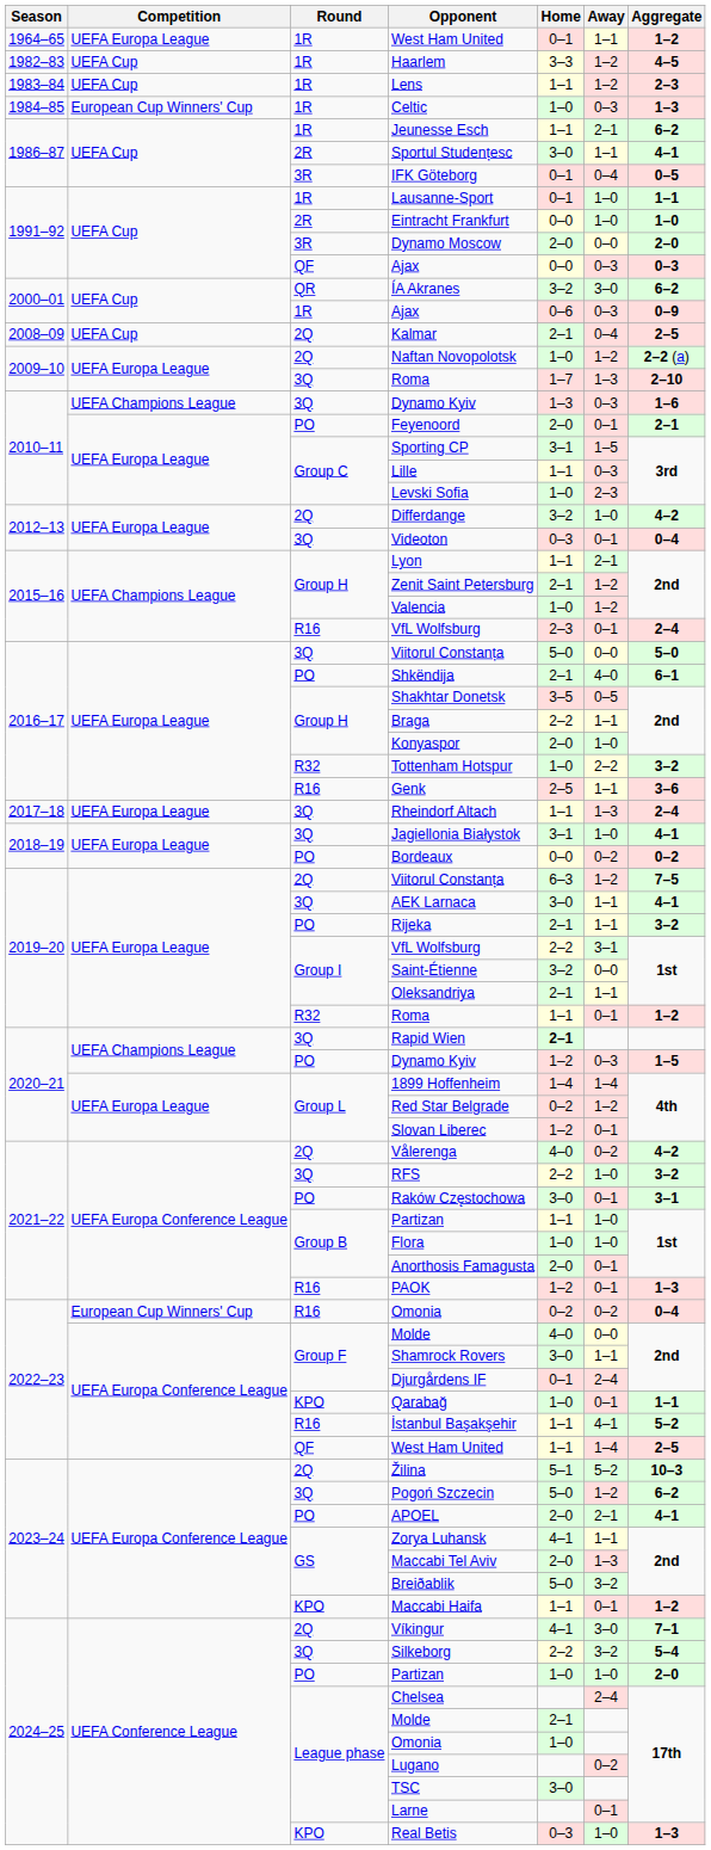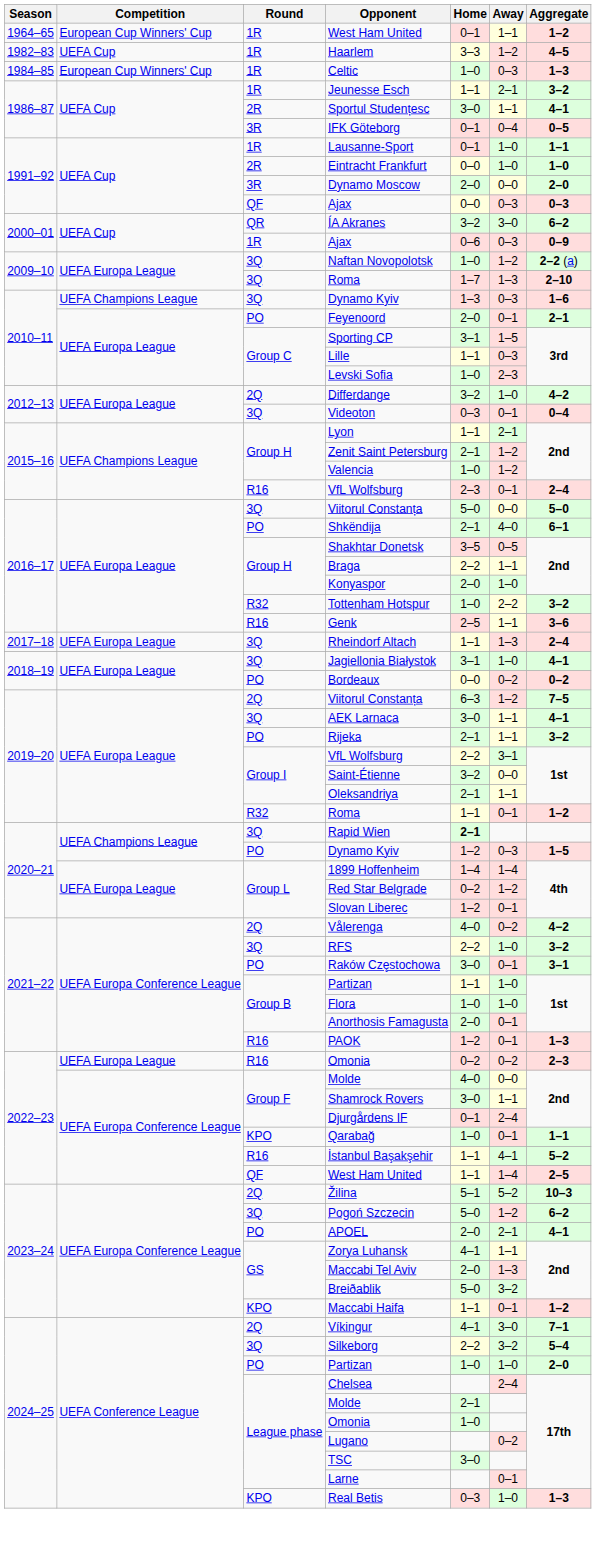 <table class="wikitable">
 <tr>
 <th>Season</th>
 <th>Competition</th>
 <th>Round</th>
 <th>Opponent</th>
 <th>Home</th>
 <th>Away</th>
 <th>Aggregate</th>
 </tr>
 <tr>
 <td><a href='#'>1964–65</a></td>
-<td><a href='#'>UEFA Europa League</a></td>
+<td><a href='#'>European Cup Winners' Cup</a></td>
 <td><a href='#'>1R</a></td>
 <td> <a href='#'>West Ham United</a></td>
 <td style="text-align:center;background:#fdd">0–1</td>
 <td style="text-align:center;background:#ffd">1–1</td>
 <td style="text-align:center;background:#fdd"><strong>1–2</strong></td>
 </tr>
 <tr>
 <td><a href='#'>1982–83</a></td>
 <td><a href='#'>UEFA Cup</a></td>
 <td><a href='#'>1R</a></td>
 <td> <a href='#'>Haarlem</a></td>
 <td style="text-align:center;background:#ffd">3–3</td>
 <td style="text-align:center;background:#fdd">1–2</td>
 <td style="text-align:center;background:#fdd"><strong>4–5</strong></td>
-</tr>
-<tr>
-<td><a href='#'>1983–84</a></td>
-<td><a href='#'>UEFA Cup</a></td>
-<td><a href='#'>1R</a></td>
-<td> <a href='#'>Lens</a></td>
-<td style="text-align:center;background:#ffd">1–1</td>
-<td style="text-align:center;background:#fdd">1–2</td>
-<td style="text-align:center;background:#fdd"><strong>2–3</strong></td>
 </tr>
 <tr>
 <td><a href='#'>1984–85</a></td>
 <td><a href='#'>European Cup Winners' Cup</a></td>
 <td><a href='#'>1R</a></td>
 <td> <a href='#'>Celtic</a></td>
 <td style="text-align:center;background:#dfd">1–0</td>
 <td style="text-align:center;background:#fdd">0–3</td>
 <td style="text-align:center;background:#fdd"><strong>1–3</strong></td>
 </tr>
 <tr>
 <td rowspan="3"><a href='#'>1986–87</a></td>
 <td rowspan="3"><a href='#'>UEFA Cup</a></td>
 <td><a href='#'>1R</a></td>
 <td> <a href='#'>Jeunesse Esch</a></td>
 <td style="text-align:center;background:#ffd">1–1</td>
 <td style="text-align:center;background:#dfd">2–1</td>
-<td style="text-align:center;background:#dfd"><strong>6–2</strong></td>
+<td style="text-align:center;background:#dfd"><strong>3–2</strong></td>
 </tr>
 <tr>
 <td><a href='#'>2R</a></td>
 <td> <a href='#'>Sportul Studențesc</a></td>
 <td style="text-align:center;background:#dfd">3–0</td>
 <td style="text-align:center;background:#ffd">1–1</td>
 <td style="text-align:center;background:#dfd"><strong>4–1</strong></td>
 </tr>
 <tr>
 <td><a href='#'>3R</a></td>
 <td> <a href='#'>IFK Göteborg</a></td>
 <td style="text-align:center;background:#fdd">0–1</td>
 <td style="text-align:center;background:#fdd">0–4</td>
 <td style="text-align:center;background:#fdd"><strong>0–5</strong></td>
 </tr>
 <tr>
 <td rowspan="4"><a href='#'>1991–92</a></td>
 <td rowspan="4"><a href='#'>UEFA Cup</a></td>
 <td><a href='#'>1R</a></td>
 <td> <a href='#'>Lausanne-Sport</a></td>
 <td style="text-align:center;background:#fdd">0–1</td>
 <td style="text-align:center;background:#dfd">1–0 </td>
 <td style="text-align:center;background:#dfd"><strong>1–1</strong><br></td>
 </tr>
 <tr>
 <td><a href='#'>2R</a></td>
 <td> <a href='#'>Eintracht Frankfurt</a></td>
 <td style="text-align:center;background:#ffd">0–0</td>
 <td style="text-align:center;background:#dfd">1–0</td>
 <td style="text-align:center;background:#dfd"><strong>1–0</strong></td>
 </tr>
 <tr>
 <td><a href='#'>3R</a></td>
 <td> <a href='#'>Dynamo Moscow</a></td>
 <td style="text-align:center;background:#dfd">2–0</td>
 <td style="text-align:center;background:#ffd">0–0</td>
 <td style="text-align:center;background:#dfd"><strong>2–0</strong></td>
 </tr>
 <tr>
 <td><a href='#'>QF</a></td>
 <td> <a href='#'>Ajax</a></td>
 <td style="text-align:center;background:#ffd">0–0</td>
 <td style="text-align:center;background:#fdd">0–3</td>
 <td style="text-align:center;background:#fdd"><strong>0–3</strong></td>
 </tr>
 <tr>
 <td rowspan="2"><a href='#'>2000–01</a></td>
 <td rowspan="2"><a href='#'>UEFA Cup</a></td>
 <td><a href='#'>QR</a></td>
 <td> <a href='#'>ÍA Akranes</a></td>
 <td style="text-align:center;background:#dfd">3–2</td>
 <td style="text-align:center;background:#dfd">3–0</td>
 <td style="text-align:center;background:#dfd"><strong>6–2</strong></td>
 </tr>
 <tr>
 <td><a href='#'>1R</a></td>
 <td> <a href='#'>Ajax</a></td>
 <td style="text-align:center;background:#fdd">0–6</td>
 <td style="text-align:center;background:#fdd">0–3</td>
 <td style="text-align:center;background:#fdd"><strong>0–9</strong></td>
 </tr>
 <tr>
-<td><a href='#'>2008–09</a></td>
-<td><a href='#'>UEFA Cup</a></td>
-<td><a href='#'>2Q</a></td>
-<td> <a href='#'>Kalmar</a></td>
-<td style="text-align:center;background:#dfd">2–1</td>
-<td style="text-align:center;background:#fdd">0–4</td>
-<td style="text-align:center;background:#fdd"><strong>2–5</strong></td>
-</tr>
-<tr>
 <td rowspan="2"><a href='#'>2009–10</a></td>
 <td rowspan="2"><a href='#'>UEFA Europa League</a></td>
-<td><a href='#'>2Q</a></td>
+<td><a href='#'>3Q</a></td>
 <td> <a href='#'>Naftan Novopolotsk</a></td>
 <td style="text-align:center;background:#dfd">1–0</td>
 <td style="text-align:center;background:#fdd">1–2</td>
 <td style="text-align:center;background:#dfd"><strong>2–2</strong> (<a href='#'>a</a>)</td>
 </tr>
 <tr>
 <td><a href='#'>3Q</a></td>
 <td> <a href='#'>Roma</a></td>
 <td style="text-align:center;background:#fdd">1–7</td>
 <td style="text-align:center;background:#fdd">1–3</td>
 <td style="text-align:center;background:#fdd"><strong>2–10</strong></td>
 </tr>
 <tr>
 <td rowspan="5"><a href='#'>2010–11</a></td>
 <td><a href='#'>UEFA Champions League</a></td>
 <td><a href='#'>3Q</a></td>
 <td> <a href='#'>Dynamo Kyiv</a></td>
 <td style="text-align:center;background:#fdd">1–3</td>
 <td style="text-align:center;background:#fdd">0–3</td>
 <td style="text-align:center;background:#fdd"><strong>1–6</strong></td>
 </tr>
 <tr>
 <td rowspan="4"><a href='#'>UEFA Europa League</a></td>
 <td><a href='#'>PO</a></td>
 <td> <a href='#'>Feyenoord</a></td>
 <td style="text-align:center;background:#dfd">2–0</td>
 <td style="text-align:center;background:#fdd">0–1</td>
 <td style="text-align:center;background:#dfd"><strong>2–1</strong></td>
 </tr>
 <tr>
 <td rowspan="3"><a href='#'>Group C</a></td>
 <td> <a href='#'>Sporting CP</a></td>
 <td style="text-align:center;background:#dfd">3–1</td>
 <td style="text-align:center;background:#fdd">1–5</td>
 <td rowspan="3" style="text-align:center"><strong>3rd</strong></td>
 </tr>
 <tr>
 <td> <a href='#'>Lille</a></td>
 <td style="text-align:center;background:#ffd">1–1</td>
 <td style="text-align:center;background:#fdd">0–3</td>
 </tr>
 <tr>
 <td> <a href='#'>Levski Sofia</a></td>
 <td style="text-align:center;background:#dfd">1–0</td>
 <td style="text-align:center;background:#fdd">2–3</td>
 </tr>
 <tr>
 <td rowspan="2"><a href='#'>2012–13</a></td>
 <td rowspan="2"><a href='#'>UEFA Europa League</a></td>
 <td><a href='#'>2Q</a></td>
 <td> <a href='#'>Differdange</a></td>
 <td style="text-align:center;background:#dfd">3–2</td>
 <td style="text-align:center;background:#dfd">1–0</td>
 <td style="text-align:center;background:#dfd"><strong>4–2</strong></td>
 </tr>
 <tr>
 <td><a href='#'>3Q</a></td>
 <td> <a href='#'>Videoton</a></td>
 <td style="text-align:center;background:#fdd">0–3</td>
 <td style="text-align:center;background:#fdd">0–1</td>
 <td style="text-align:center;background:#fdd"><strong>0–4</strong></td>
 </tr>
 <tr>
 <td rowspan="4"><a href='#'>2015–16</a></td>
 <td rowspan="4"><a href='#'>UEFA Champions League</a></td>
 <td rowspan="3"><a href='#'>Group H</a></td>
 <td> <a href='#'>Lyon</a></td>
 <td style="text-align:center;background:#ffd">1–1</td>
 <td style="text-align:center;background:#dfd">2–1</td>
 <td rowspan="3" style="text-align:center"><strong>2nd</strong></td>
 </tr>
 <tr>
 <td> <a href='#'>Zenit Saint Petersburg</a></td>
 <td style="text-align:center;background:#dfd">2–1</td>
 <td style="text-align:center;background:#fdd">1–2</td>
 </tr>
 <tr>
 <td> <a href='#'>Valencia</a></td>
 <td style="text-align:center;background:#dfd">1–0</td>
 <td style="text-align:center;background:#fdd">1–2</td>
 </tr>
 <tr>
 <td><a href='#'>R16</a></td>
 <td> <a href='#'>VfL Wolfsburg</a></td>
 <td style="text-align:center;background:#fdd">2–3</td>
 <td style="text-align:center;background:#fdd">0–1</td>
 <td style="text-align:center;background:#fdd"><strong>2–4</strong></td>
 </tr>
 <tr>
 <td rowspan="7"><a href='#'>2016–17</a></td>
 <td rowspan="7"><a href='#'>UEFA Europa League</a></td>
 <td><a href='#'>3Q</a></td>
 <td> <a href='#'>Viitorul Constanța</a></td>
 <td style="text-align:center;background:#dfd">5–0</td>
 <td style="text-align:center;background:#ffd">0–0</td>
 <td style="text-align:center;background:#dfd"><strong>5–0</strong></td>
 </tr>
 <tr>
 <td><a href='#'>PO</a></td>
 <td> <a href='#'>Shkëndija</a></td>
 <td style="text-align:center;background:#dfd">2–1</td>
 <td style="text-align:center;background:#dfd">4–0</td>
 <td style="text-align:center;background:#dfd"><strong>6–1</strong></td>
 </tr>
 <tr>
 <td rowspan="3"><a href='#'>Group H</a></td>
 <td> <a href='#'>Shakhtar Donetsk</a></td>
 <td style="text-align:center;background:#fdd">3–5</td>
 <td style="text-align:center;background:#fdd">0–5</td>
 <td rowspan="3" style="text-align:center"><strong>2nd</strong></td>
 </tr>
 <tr>
 <td> <a href='#'>Braga</a></td>
 <td style="text-align:center;background:#ffd">2–2</td>
 <td style="text-align:center;background:#ffd">1–1</td>
 </tr>
 <tr>
 <td> <a href='#'>Konyaspor</a></td>
 <td style="text-align:center;background:#dfd">2–0</td>
 <td style="text-align:center;background:#dfd">1–0</td>
 </tr>
 <tr>
 <td><a href='#'>R32</a></td>
 <td> <a href='#'>Tottenham Hotspur</a></td>
 <td style="text-align:center;background:#dfd">1–0</td>
 <td style="text-align:center;background:#ffd">2–2</td>
 <td style="text-align:center;background:#dfd"><strong>3–2</strong></td>
 </tr>
 <tr>
 <td><a href='#'>R16</a></td>
 <td> <a href='#'>Genk</a></td>
 <td style="text-align:center;background:#fdd">2–5</td>
 <td style="text-align:center;background:#ffd">1–1</td>
 <td style="text-align:center;background:#fdd"><strong>3–6</strong></td>
 </tr>
 <tr>
 <td><a href='#'>2017–18</a></td>
 <td><a href='#'>UEFA Europa League</a></td>
 <td><a href='#'>3Q</a></td>
 <td> <a href='#'>Rheindorf Altach</a></td>
 <td style="text-align:center;background:#ffd">1–1</td>
 <td style="text-align:center;background:#fdd">1–3</td>
 <td style="text-align:center;background:#fdd"><strong>2–4</strong></td>
 </tr>
 <tr>
 <td rowspan="2"><a href='#'>2018–19</a></td>
 <td rowspan="2"><a href='#'>UEFA Europa League</a></td>
 <td><a href='#'>3Q</a></td>
 <td> <a href='#'>Jagiellonia Białystok</a></td>
 <td style="text-align:center;background:#dfd">3–1</td>
 <td style="text-align:center;background:#dfd">1–0</td>
 <td style="text-align:center;background:#dfd"><strong>4–1</strong></td>
 </tr>
 <tr>
 <td><a href='#'>PO</a></td>
 <td> <a href='#'>Bordeaux</a></td>
 <td style="text-align:center;background:#ffd">0–0</td>
 <td style="text-align:center;background:#fdd">0–2</td>
 <td style="text-align:center;background:#fdd"><strong>0–2</strong></td>
 </tr>
 <tr>
 <td rowspan="7"><a href='#'>2019–20</a></td>
 <td rowspan="7"><a href='#'>UEFA Europa League</a></td>
 <td><a href='#'>2Q</a></td>
 <td> <a href='#'>Viitorul Constanța</a></td>
 <td style="text-align:center;background:#dfd">6–3</td>
 <td style="text-align:center;background:#fdd">1–2</td>
 <td style="text-align:center;background:#dfd"><strong>7–5</strong></td>
 </tr>
 <tr>
 <td><a href='#'>3Q</a></td>
 <td> <a href='#'>AEK Larnaca</a></td>
 <td style="text-align:center;background:#dfd">3–0</td>
 <td style="text-align:center;background:#ffd">1–1</td>
 <td style="text-align:center;background:#dfd"><strong>4–1</strong></td>
 </tr>
 <tr>
 <td><a href='#'>PO</a></td>
 <td> <a href='#'>Rijeka</a></td>
 <td style="text-align:center;background:#dfd">2–1</td>
 <td style="text-align:center;background:#ffd">1–1</td>
 <td style="text-align:center;background:#dfd"><strong>3–2</strong></td>
 </tr>
 <tr>
 <td rowspan="3"><a href='#'>Group I</a></td>
 <td> <a href='#'>VfL Wolfsburg</a></td>
 <td style="text-align:center;background:#ffd">2–2</td>
 <td style="text-align:center;background:#dfd">3–1</td>
 <td rowspan="3" style="text-align:center"><strong>1st</strong></td>
 </tr>
 <tr>
 <td> <a href='#'>Saint-Étienne</a></td>
 <td style="text-align:center;background:#dfd">3–2</td>
 <td style="text-align:center;background:#ffd">0–0</td>
 </tr>
 <tr>
 <td> <a href='#'>Oleksandriya</a></td>
 <td style="text-align:center;background:#dfd">2–1</td>
 <td style="text-align:center;background:#ffd">1–1</td>
 </tr>
 <tr>
 <td><a href='#'>R32</a></td>
 <td> <a href='#'>Roma</a></td>
 <td style="text-align:center;background:#ffd">1–1</td>
 <td style="text-align:center;background:#fdd">0–1</td>
 <td style="text-align:center;background:#fdd"><strong>1–2</strong></td>
 </tr>
 <tr>
 <td rowspan="5"><a href='#'>2020–21</a></td>
 <td rowspan="2"><a href='#'>UEFA Champions League</a></td>
 <td><a href='#'>3Q</a></td>
 <td> <a href='#'>Rapid Wien</a></td>
 <td style="text-align:center;background:#dfd"><strong>2–1</strong></td>
 <td></td>
 <td></td>
 </tr>
 <tr>
 <td><a href='#'>PO</a></td>
 <td> <a href='#'>Dynamo Kyiv</a></td>
 <td style="text-align:center;background:#fdd">1–2</td>
 <td style="text-align:center;background:#fdd">0–3</td>
 <td style="text-align:center;background:#fdd"><strong>1–5</strong></td>
 </tr>
 <tr>
 <td rowspan="3"><a href='#'>UEFA Europa League</a></td>
 <td rowspan="3"><a href='#'>Group L</a></td>
 <td> <a href='#'>1899 Hoffenheim</a></td>
 <td style="text-align:center;background:#fdd">1–4</td>
 <td style="text-align:center;background:#fdd">1–4</td>
 <td rowspan="3" style="text-align:center"><strong>4th</strong></td>
 </tr>
 <tr>
 <td> <a href='#'>Red Star Belgrade</a></td>
 <td style="text-align:center;background:#fdd">0–2</td>
 <td style="text-align:center;background:#fdd">1–2</td>
 </tr>
 <tr>
 <td> <a href='#'>Slovan Liberec</a></td>
 <td style="text-align:center;background:#fdd">1–2</td>
 <td style="text-align:center;background:#fdd">0–1</td>
 </tr>
 <tr>
 <td rowspan="7"><a href='#'>2021–22</a></td>
 <td rowspan="7"><a href='#'>UEFA Europa Conference League</a></td>
 <td><a href='#'>2Q</a></td>
 <td> <a href='#'>Vålerenga</a></td>
 <td style="text-align:center;background:#dfd">4–0</td>
 <td style="text-align:center;background:#fdd">0–2</td>
 <td style="text-align:center;background:#dfd"><strong>4−2</strong></td>
 </tr>
 <tr>
 <td><a href='#'>3Q</a></td>
 <td> <a href='#'>RFS</a></td>
 <td style="text-align:center;background:#ffd">2–2</td>
 <td style="text-align:center;background:#dfd">1–0</td>
 <td style="text-align:center;background:#dfd"><strong>3–2</strong></td>
 </tr>
 <tr>
 <td><a href='#'>PO</a></td>
 <td> <a href='#'>Raków Częstochowa</a></td>
 <td style="text-align:center;background:#dfd">3–0</td>
 <td style="text-align:center;background:#fdd">0–1</td>
 <td style="text-align:center;background:#dfd"><strong>3–1</strong></td>
 </tr>
 <tr>
 <td rowspan="3"><a href='#'>Group B</a></td>
 <td> <a href='#'>Partizan</a></td>
 <td style="text-align:center;background:#ffd">1–1</td>
 <td style="text-align:center;background:#dfd">1–0</td>
 <td rowspan="3" style="text-align:center"><strong>1st</strong></td>
 </tr>
 <tr>
 <td> <a href='#'>Flora</a></td>
 <td style="text-align:center;background:#dfd">1–0</td>
 <td style="text-align:center;background:#dfd">1–0</td>
 </tr>
 <tr>
 <td> <a href='#'>Anorthosis Famagusta</a></td>
 <td style="text-align:center;background:#dfd">2–0</td>
 <td style="text-align:center;background:#fdd">0–1</td>
 </tr>
 <tr>
 <td><a href='#'>R16</a></td>
 <td> <a href='#'>PAOK</a></td>
 <td style="text-align:center;background:#fdd">1–2</td>
 <td style="text-align:center;background:#fdd">0–1</td>
 <td style="text-align:center;background:#fdd"><strong>1–3</strong></td>
 </tr>
 <tr>
 <td rowspan="7"><a href='#'>2022–23</a></td>
-<td><a href='#'>European Cup Winners' Cup</a></td>
+<td><a href='#'>UEFA Europa League</a></td>
 <td><a href='#'>R16</a></td>
 <td> <a href='#'>Omonia</a></td>
 <td style="text-align:center;background:#fdd">0–2</td>
 <td style="text-align:center;background:#fdd">0–2</td>
-<td style="text-align:center;background:#fdd"><strong>0–4</strong></td>
+<td style="text-align:center;background:#fdd"><strong>2–3</strong></td>
 </tr>
 <tr>
 <td rowspan="6"><a href='#'>UEFA Europa Conference League</a></td>
 <td rowspan="3"><a href='#'>Group F</a></td>
 <td> <a href='#'>Molde</a></td>
 <td style="text-align:center;background:#dfd">4–0</td>
 <td style="text-align:center;background:#ffd">0–0</td>
 <td rowspan="3" style="text-align:center"><strong>2nd</strong></td>
 </tr>
 <tr>
 <td> <a href='#'>Shamrock Rovers</a></td>
 <td style="text-align:center;background:#dfd">3–0</td>
 <td style="text-align:center;background:#ffd">1–1</td>
 </tr>
 <tr>
 <td> <a href='#'>Djurgårdens IF</a></td>
 <td style="text-align:center;background:#fdd">0–1</td>
 <td style="text-align:center;background:#fdd">2–4</td>
 </tr>
 <tr>
 <td><a href='#'>KPO</a></td>
 <td> <a href='#'>Qarabağ</a></td>
 <td style="text-align:center;background:#dfd">1–0 </td>
 <td style="text-align:center;background:#fdd">0–1</td>
 <td style="text-align:center;background:#dfd"><strong>1–1</strong><br></td>
 </tr>
 <tr>
 <td><a href='#'>R16</a></td>
 <td> <a href='#'>İstanbul Başakşehir</a></td>
 <td style="text-align:center;background:#ffd">1–1</td>
 <td style="text-align:center;background:#dfd">4–1</td>
 <td style="text-align:center;background:#dfd"><strong>5–2</strong></td>
 </tr>
 <tr>
 <td><a href='#'>QF</a></td>
 <td> <a href='#'>West Ham United</a></td>
 <td style="text-align:center;background:#ffd">1–1</td>
 <td style="text-align:center;background:#fdd">1–4</td>
 <td style="text-align:center;background:#fdd"><strong>2–5</strong></td>
 </tr>
 <tr>
 <td rowspan="7"><a href='#'>2023–24</a></td>
 <td rowspan="7"><a href='#'>UEFA Europa Conference League</a></td>
 <td><a href='#'>2Q</a></td>
 <td> <a href='#'>Žilina</a></td>
 <td style="text-align:center;background:#dfd">5–1</td>
 <td style="text-align:center;background:#dfd">5–2</td>
 <td style="text-align:center;background:#dfd"><strong>10–3</strong></td>
 </tr>
 <tr>
 <td><a href='#'>3Q</a></td>
 <td> <a href='#'>Pogoń Szczecin</a></td>
 <td style="text-align:center;background:#dfd">5–0</td>
 <td style="text-align:center;background:#fdd">1–2</td>
 <td style="text-align:center;background:#dfd"><strong>6–2</strong></td>
 </tr>
 <tr>
 <td><a href='#'>PO</a></td>
 <td> <a href='#'>APOEL</a></td>
 <td style="text-align:center;background:#dfd">2–0</td>
 <td style="text-align:center;background:#dfd">2–1</td>
 <td style="text-align:center;background:#dfd"><strong>4–1</strong></td>
 </tr>
 <tr>
 <td rowspan="3"><a href='#'>GS</a></td>
 <td> <a href='#'>Zorya Luhansk</a></td>
 <td style="text-align:center;background:#dfd">4–1</td>
 <td style="text-align:center;background:#ffd">1–1</td>
 <td rowspan="3" style="text-align:center"><strong>2nd</strong></td>
 </tr>
 <tr>
 <td> <a href='#'>Maccabi Tel Aviv</a></td>
 <td style="text-align:center;background:#dfd">2–0</td>
 <td style="text-align:center;background:#fdd">1–3</td>
 </tr>
 <tr>
 <td> <a href='#'>Breiðablik</a></td>
 <td style="text-align:center;background:#dfd">5–0</td>
 <td style="text-align:center;background:#dfd">3–2</td>
 </tr>
 <tr>
 <td><a href='#'>KPO</a></td>
 <td> <a href='#'>Maccabi Haifa</a></td>
 <td style="text-align:center;background:#ffd">1–1</td>
 <td style="text-align:center;background:#fdd">0–1</td>
 <td style="text-align:center;background:#fdd"><strong>1–2</strong></td>
 </tr>
 <tr>
 <td rowspan="10"><a href='#'>2024–25</a></td>
 <td rowspan="10"><a href='#'>UEFA Conference League</a></td>
 <td><a href='#'>2Q</a></td>
 <td> <a href='#'>Víkingur</a></td>
 <td style="text-align:center;background:#dfd">4–1</td>
 <td style="text-align:center;background:#dfd">3–0</td>
 <td style="text-align:center;background:#dfd"><strong>7–1</strong></td>
 </tr>
 <tr>
 <td><a href='#'>3Q</a></td>
 <td> <a href='#'>Silkeborg</a></td>
 <td style="text-align:center;background:#ffd">2–2</td>
 <td style="text-align:center;background:#dfd">3–2 </td>
 <td style="text-align:center;background:#dfd"><strong>5–4</strong></td>
 </tr>
 <tr>
 <td><a href='#'>PO</a></td>
 <td> <a href='#'>Partizan</a></td>
 <td style="text-align:center;background:#dfd">1–0</td>
 <td style="text-align:center;background:#dfd">1–0</td>
 <td style="text-align:center;background:#dfd"><strong>2–0</strong></td>
 </tr>
 <tr>
 <td rowspan=6><a href='#'>League phase</a></td>
 <td align="left"> <a href='#'>Chelsea</a></td>
 <td></td>
 <td style="text-align:center; background:#fdd;">2–4</td>
 <td rowspan="6" style="text-align:center;"><strong>17th</strong></td>
 </tr>
 <tr>
 <td align="left"> <a href='#'>Molde</a></td>
 <td style="text-align:center; background:#ddffdd;">2–1</td>
 <td></td>
 </tr>
 <tr>
 <td align="left"> <a href='#'>Omonia</a></td>
 <td style="text-align:center; background:#ddffdd;">1–0</td>
 <td></td>
 </tr>
 <tr>
 <td align="left"> <a href='#'>Lugano</a></td>
 <td></td>
 <td style="text-align:center; background:#fdd;">0–2</td>
 </tr>
 <tr>
 <td align="left"> <a href='#'>TSC</a></td>
 <td style="text-align:center; background:#ddffdd;">3–0</td>
 <td></td>
 </tr>
 <tr>
 <td align="left"> <a href='#'>Larne</a></td>
 <td></td>
 <td style="text-align:center; background:#fdd;">0–1</td>
 </tr>
 <tr>
 <td><a href='#'>KPO</a></td>
 <td align="left"> <a href='#'>Real Betis</a></td>
 <td style="text-align:center; background:#fdd;">0–3</td>
 <td style="text-align:center; background:#ddffdd;">1–0</td>
 <td style="text-align:center;background:#fdd"><strong>1–3</strong></td>
 </tr>
 </table>
